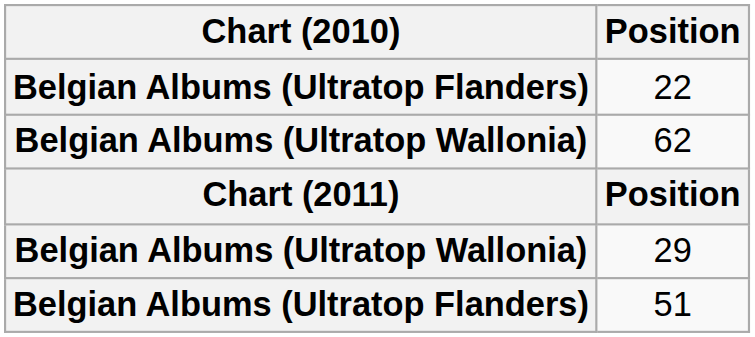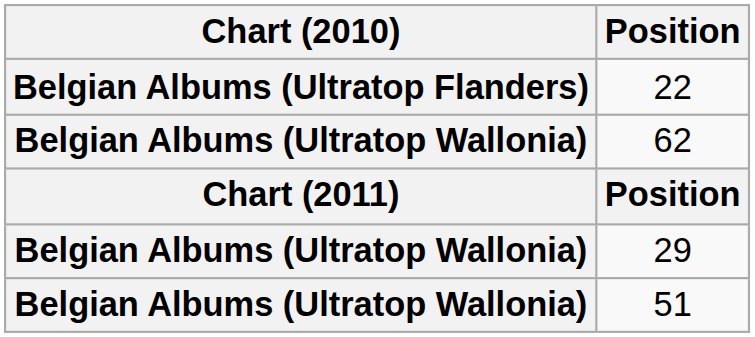 <table class="wikitable plainrowheaders" style="text-align:center">
 <tr>
 <th scope="col">Chart (2010)</th>
 <th scope="col">Position</th>
 </tr>
 <tr>
 <th scope="row">Belgian Albums (Ultratop Flanders)</th>
 <td>22</td>
 </tr>
 <tr>
 <th scope="row">Belgian Albums (Ultratop Wallonia)</th>
 <td>62</td>
 </tr>
 <tr>
 <th scope="col">Chart (2011)</th>
 <th scope="col">Position</th>
 </tr>
 <tr>
 <th scope="row">Belgian Albums (Ultratop Wallonia)</th>
 <td>29</td>
 </tr>
 <tr>
-<th scope="row">Belgian Albums (Ultratop Flanders)</th>
+<th scope="row">Belgian Albums (Ultratop Wallonia)</th>
 <td>51</td>
 </tr>
 </table>
